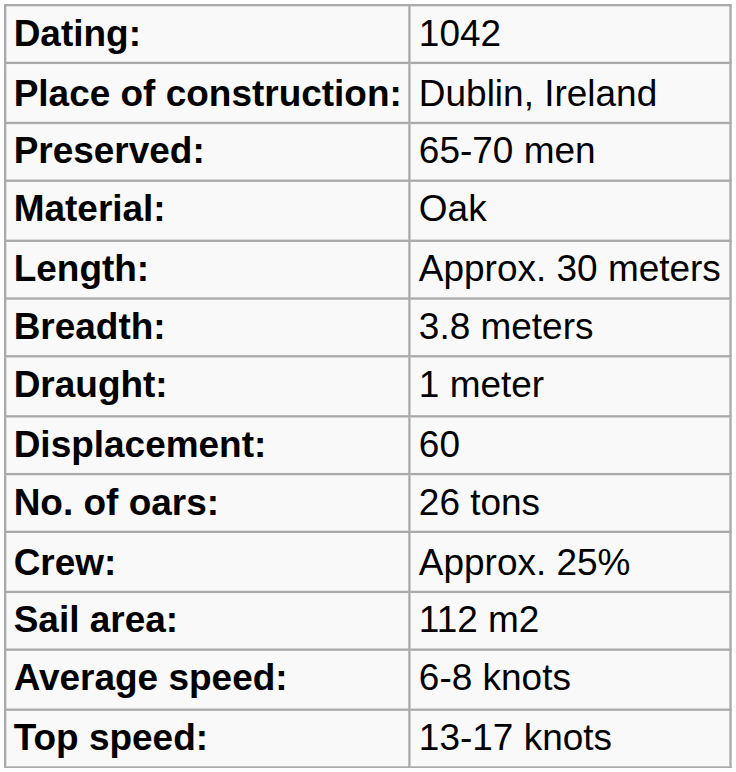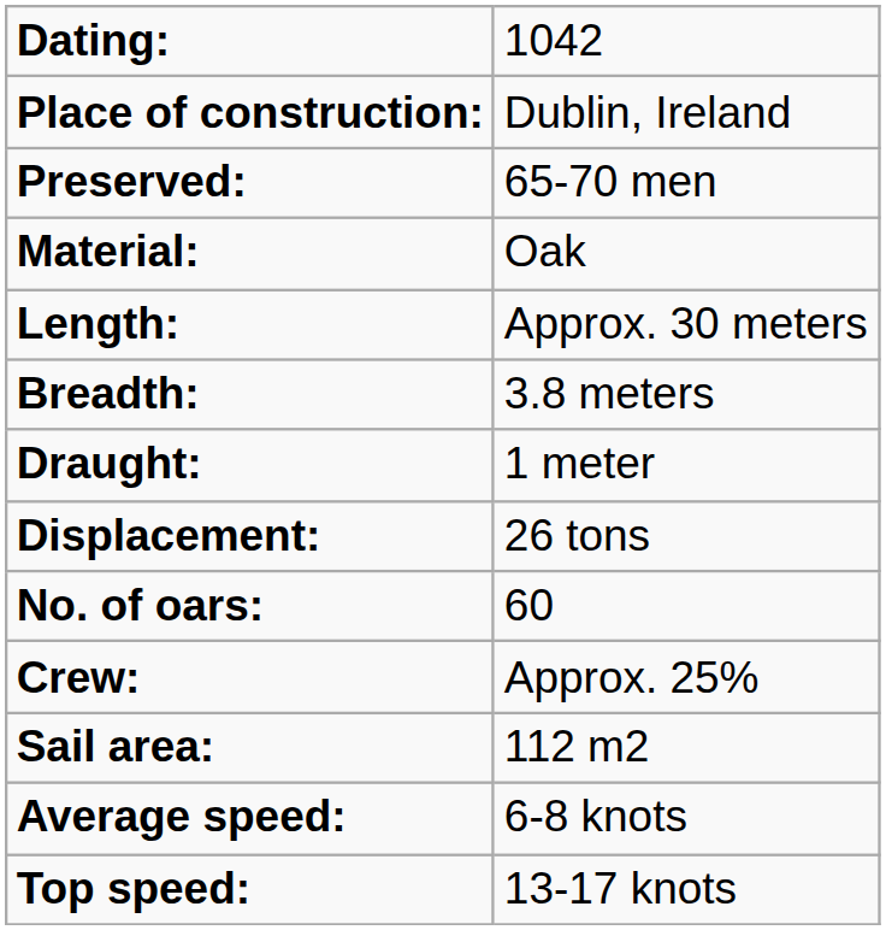 <table class="wikitable">
 <tr>
 <td><strong>Dating:</strong></td>
 <td>1042</td>
 </tr>
 <tr>
 <td><strong>Place of construction:</strong></td>
 <td>Dublin, Ireland</td>
 </tr>
 <tr>
 <td><strong>Preserved:</strong></td>
 <td>65-70 men</td>
 </tr>
 <tr>
 <td><strong>Material:</strong></td>
 <td>Oak</td>
 </tr>
 <tr>
 <td><strong>Length:</strong></td>
 <td>Approx. 30 meters</td>
 </tr>
 <tr>
 <td><strong>Breadth:</strong></td>
 <td>3.8 meters</td>
 </tr>
 <tr>
 <td><strong>Draught:</strong></td>
 <td>1 meter</td>
 </tr>
 <tr>
 <td><strong>Displacement:</strong></td>
-<td>60</td>
+<td>26 tons</td>
 </tr>
 <tr>
 <td><strong>No.  of oars:</strong></td>
-<td>26 tons</td>
+<td>60</td>
 </tr>
 <tr>
 <td><strong>Crew:</strong></td>
 <td>Approx. 25%</td>
 </tr>
 <tr>
 <td><strong>Sail  area:</strong></td>
 <td>112 m2</td>
 </tr>
 <tr>
 <td><strong>Average speed:</strong></td>
 <td>6-8 knots</td>
 </tr>
 <tr>
 <td><strong>Top speed:</strong></td>
 <td>13-17 knots</td>
 </tr>
 </table>
